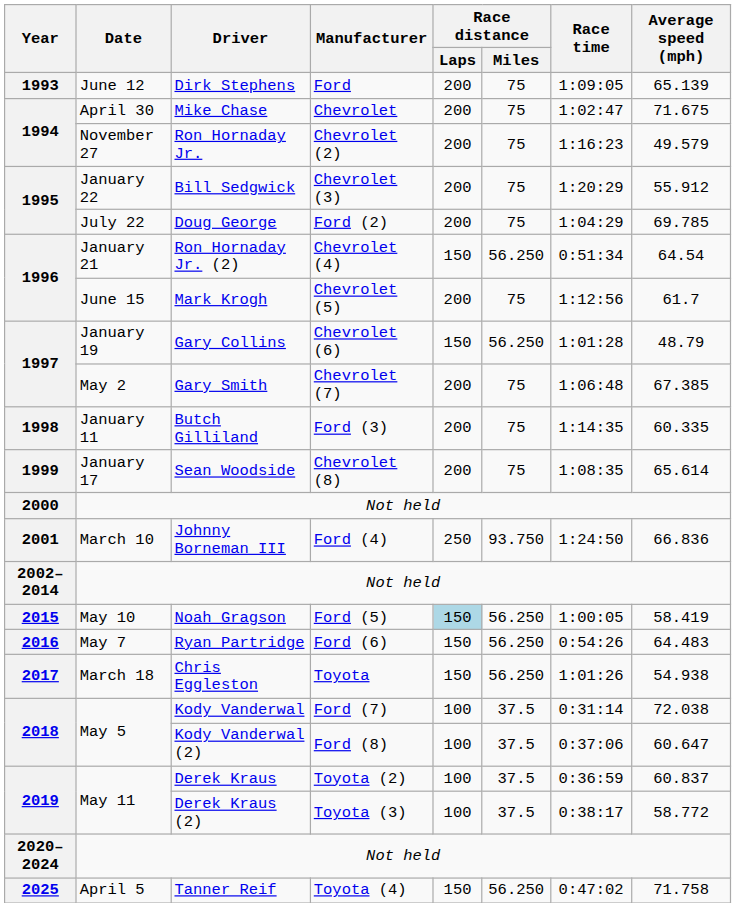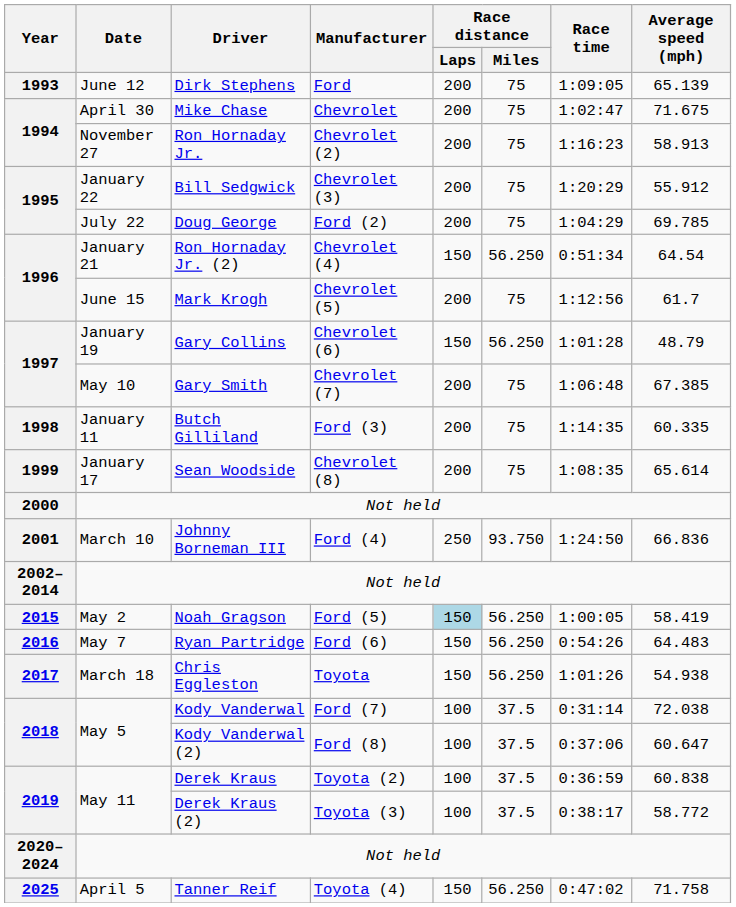 <table class="wikitable">
 <tr>
 <th rowspan="2">Year</th>
 <th rowspan="2">Date</th>
 <th rowspan="2">Driver</th>
 <th rowspan="2">Manufacturer</th>
 <th colspan="2">Race distance</th>
 <th rowspan="2">Race time</th>
 <th rowspan="2">Average speed<br>(mph)</th>
 </tr>
 <tr>
 <th>Laps</th>
 <th>Miles</th>
 </tr>
 <tr>
 <th>1993</th>
 <td>June 12</td>
 <td><a href='#'>Dirk Stephens</a></td>
 <td><a href='#'>Ford</a></td>
 <td align="center">200</td>
 <td align="center">75</td>
 <td align="center">1:09:05</td>
 <td align="center">65.139</td>
 </tr>
 <tr>
 <th rowspan="2">1994</th>
 <td>April 30</td>
 <td><a href='#'>Mike Chase</a></td>
 <td><a href='#'>Chevrolet</a></td>
 <td align="center">200</td>
 <td align="center">75</td>
 <td align="center">1:02:47</td>
 <td align="center">71.675</td>
 </tr>
 <tr>
 <td>November 27</td>
 <td><a href='#'>Ron Hornaday Jr.</a></td>
 <td><a href='#'>Chevrolet</a> (2)</td>
 <td align="center">200</td>
 <td align="center">75</td>
 <td align="center">1:16:23</td>
-<td align="center">49.579</td>
+<td align="center">58.913</td>
 </tr>
 <tr>
 <th rowspan="2">1995</th>
 <td>January 22</td>
 <td><a href='#'>Bill Sedgwick</a></td>
 <td><a href='#'>Chevrolet</a> (3)</td>
 <td align="center">200</td>
 <td align="center">75</td>
 <td align="center">1:20:29</td>
 <td align="center">55.912</td>
 </tr>
 <tr>
 <td>July 22</td>
 <td><a href='#'>Doug George</a></td>
 <td><a href='#'>Ford</a> (2)</td>
 <td align="center">200</td>
 <td align="center">75</td>
 <td align="center">1:04:29</td>
 <td align="center">69.785</td>
 </tr>
 <tr>
 <th rowspan="2">1996</th>
 <td>January 21</td>
 <td><a href='#'>Ron Hornaday Jr.</a> (2)</td>
 <td><a href='#'>Chevrolet</a> (4)</td>
 <td align="center">150</td>
 <td align="center">56.250</td>
 <td align="center">0:51:34</td>
 <td align="center">64.54</td>
 </tr>
 <tr>
 <td>June 15</td>
 <td><a href='#'>Mark Krogh</a></td>
 <td><a href='#'>Chevrolet</a> (5)</td>
 <td align="center">200</td>
 <td align="center">75</td>
 <td align="center">1:12:56</td>
 <td align="center">61.7</td>
 </tr>
 <tr>
 <th rowspan="2">1997</th>
 <td>January 19</td>
 <td><a href='#'>Gary Collins</a></td>
 <td><a href='#'>Chevrolet</a> (6)</td>
 <td align="center">150</td>
 <td align="center">56.250</td>
 <td align="center">1:01:28</td>
 <td align="center">48.79</td>
 </tr>
 <tr>
-<td>May 2</td>
+<td>May 10</td>
 <td><a href='#'>Gary Smith</a></td>
 <td><a href='#'>Chevrolet</a> (7)</td>
 <td align="center">200</td>
 <td align="center">75</td>
 <td align="center">1:06:48</td>
 <td align="center">67.385</td>
 </tr>
 <tr>
 <th>1998</th>
 <td>January 11</td>
 <td><a href='#'>Butch Gilliland</a></td>
 <td><a href='#'>Ford</a> (3)</td>
 <td align="center">200</td>
 <td align="center">75</td>
 <td align="center">1:14:35</td>
 <td align="center">60.335</td>
 </tr>
 <tr>
 <th>1999</th>
 <td>January 17</td>
 <td><a href='#'>Sean Woodside</a></td>
 <td><a href='#'>Chevrolet</a> (8)</td>
 <td align="center">200</td>
 <td align="center">75</td>
 <td align="center">1:08:35</td>
 <td align="center">65.614</td>
 </tr>
 <tr>
 <th>2000</th>
 <td colspan="8" align="center"><em>Not held</em></td>
 </tr>
 <tr>
 <th>2001</th>
 <td>March 10</td>
 <td><a href='#'>Johnny Borneman III</a></td>
 <td><a href='#'>Ford</a> (4)</td>
 <td align="center">250</td>
 <td align="center">93.750</td>
 <td align="center">1:24:50</td>
 <td align="center">66.836</td>
 </tr>
 <tr>
 <th>2002–2014</th>
 <td colspan="8" align="center"><em>Not held</em></td>
 </tr>
 <tr>
 <th><a href='#'>2015</a></th>
-<td>May 10</td>
+<td>May 2</td>
 <td><a href='#'>Noah Gragson</a></td>
 <td><a href='#'>Ford</a> (5)</td>
 <td align="center" style="background: lightblue;">150</td>
 <td align="center">56.250</td>
 <td align="center">1:00:05</td>
 <td align="center">58.419</td>
 </tr>
 <tr>
 <th><a href='#'>2016</a></th>
 <td>May 7</td>
 <td><a href='#'>Ryan Partridge</a></td>
 <td><a href='#'>Ford</a> (6)</td>
 <td align="center">150</td>
 <td align="center">56.250</td>
 <td align="center">0:54:26</td>
 <td align="center">64.483</td>
 </tr>
 <tr>
 <th><a href='#'>2017</a></th>
 <td>March 18</td>
 <td><a href='#'>Chris Eggleston</a></td>
 <td><a href='#'>Toyota</a></td>
 <td align="center">150</td>
 <td align="center">56.250</td>
 <td align="center">1:01:26</td>
 <td align="center">54.938</td>
 </tr>
 <tr>
 <th rowspan="2"><a href='#'>2018</a></th>
 <td rowspan="2">May 5</td>
 <td><a href='#'>Kody Vanderwal</a></td>
 <td><a href='#'>Ford</a> (7)</td>
 <td align="center">100</td>
 <td align="center">37.5</td>
 <td align="center">0:31:14</td>
 <td align="center">72.038</td>
 </tr>
 <tr>
 <td><a href='#'>Kody Vanderwal</a> (2)</td>
 <td><a href='#'>Ford</a> (8)</td>
 <td align="center">100</td>
 <td align="center">37.5</td>
 <td align="center">0:37:06</td>
 <td align="center">60.647</td>
 </tr>
 <tr>
 <th rowspan="2"><a href='#'>2019</a></th>
 <td rowspan="2">May 11</td>
 <td><a href='#'>Derek Kraus</a></td>
 <td><a href='#'>Toyota</a> (2)</td>
 <td align="center">100</td>
 <td align="center">37.5</td>
 <td align="center">0:36:59</td>
-<td align="center">60.837</td>
+<td align="center">60.838</td>
 </tr>
 <tr>
 <td><a href='#'>Derek Kraus</a> (2)</td>
 <td><a href='#'>Toyota</a> (3)</td>
 <td align="center">100</td>
 <td align="center">37.5</td>
 <td align="center">0:38:17</td>
 <td align="center">58.772</td>
 </tr>
 <tr>
 <th>2020–2024</th>
 <td colspan="8" align="center"><em>Not held</em></td>
 </tr>
 <tr>
 <th><a href='#'>2025</a></th>
 <td>April 5</td>
 <td><a href='#'>Tanner Reif</a></td>
 <td><a href='#'>Toyota</a> (4)</td>
 <td align="center">150</td>
 <td align="center">56.250</td>
 <td align="center">0:47:02</td>
 <td align="center">71.758</td>
 </tr>
 </table>
